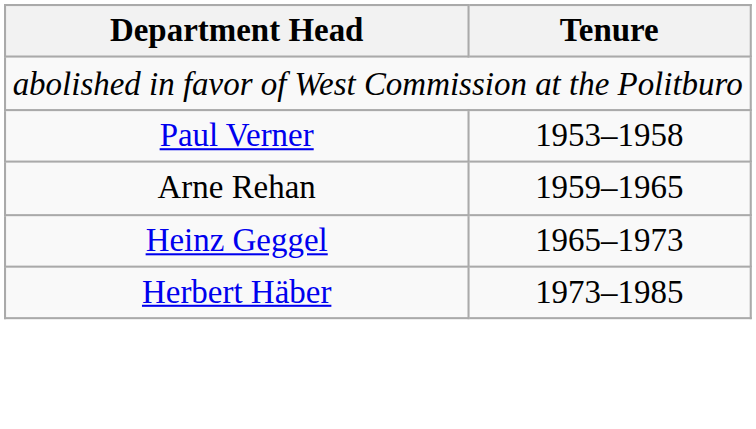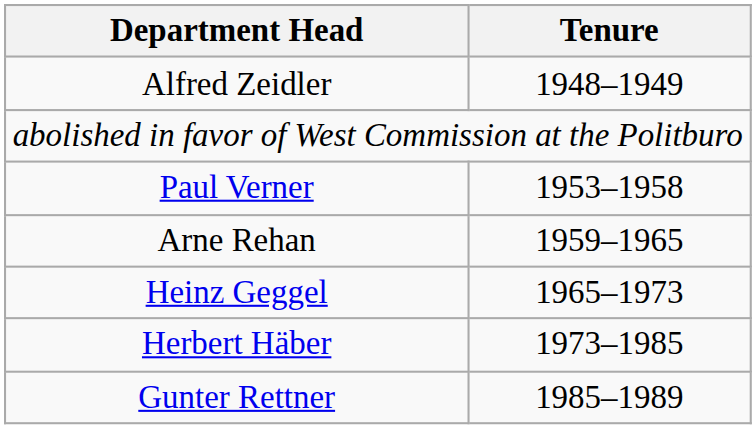 <table class="wikitable" style="text-align: center;">
 <tr>
 <th>Department Head</th>
 <th>Tenure</th>
+</tr>
+<tr>
+<td>Alfred Zeidler</td>
+<td>1948–1949</td>
 </tr>
 <tr>
 <td colspan="2"><em>abolished in favor of West Commission at the Politburo</em></td>
 </tr>
 <tr>
 <td><a href='#'>Paul Verner</a></td>
 <td>1953–1958</td>
 </tr>
 <tr>
 <td>Arne Rehan</td>
 <td>1959–1965</td>
 </tr>
 <tr>
 <td><a href='#'>Heinz Geggel</a></td>
 <td>1965–1973</td>
 </tr>
 <tr>
 <td><a href='#'>Herbert Häber</a></td>
 <td>1973–1985</td>
 </tr>
+<tr>
+<td><a href='#'>Gunter Rettner</a></td>
+<td>1985–1989</td>
+</tr>
 </table>
